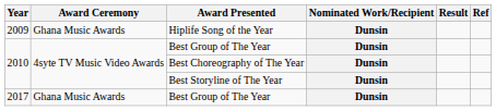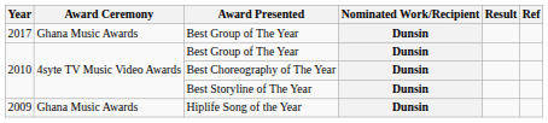 <table class="wikitable">
 <tr>
 <th>Year</th>
 <th>Award Ceremony</th>
 <th>Award Presented</th>
 <th>Nominated Work/Recipient</th>
 <th>Result</th>
 <th>Ref</th>
 </tr>
 <tr>
-<td>2009</td>
+<td>2017</td>
 <td>Ghana Music Awards</td>
-<td>Hiplife Song of the Year</td>
+<td>Best Group of The Year</td>
 <th>Dunsin</th>
 <td></td>
 <td></td>
 </tr>
 <tr>
 <td rowspan="3">2010</td>
 <td rowspan="3">4syte TV Music Video Awards</td>
 <td>Best Group of The Year</td>
 <th>Dunsin</th>
 <td></td>
 <td></td>
 </tr>
 <tr>
 <td>Best Choreography of The Year</td>
 <th>Dunsin</th>
 <td></td>
 <td></td>
 </tr>
 <tr>
 <td>Best Storyline of The Year</td>
 <th>Dunsin</th>
 <td></td>
 <td></td>
 </tr>
 <tr>
-<td>2017</td>
+<td>2009</td>
 <td>Ghana Music Awards</td>
-<td>Best Group of The Year</td>
+<td>Hiplife Song of the Year</td>
 <th>Dunsin</th>
 <td></td>
 <td></td>
 </tr>
 </table>
